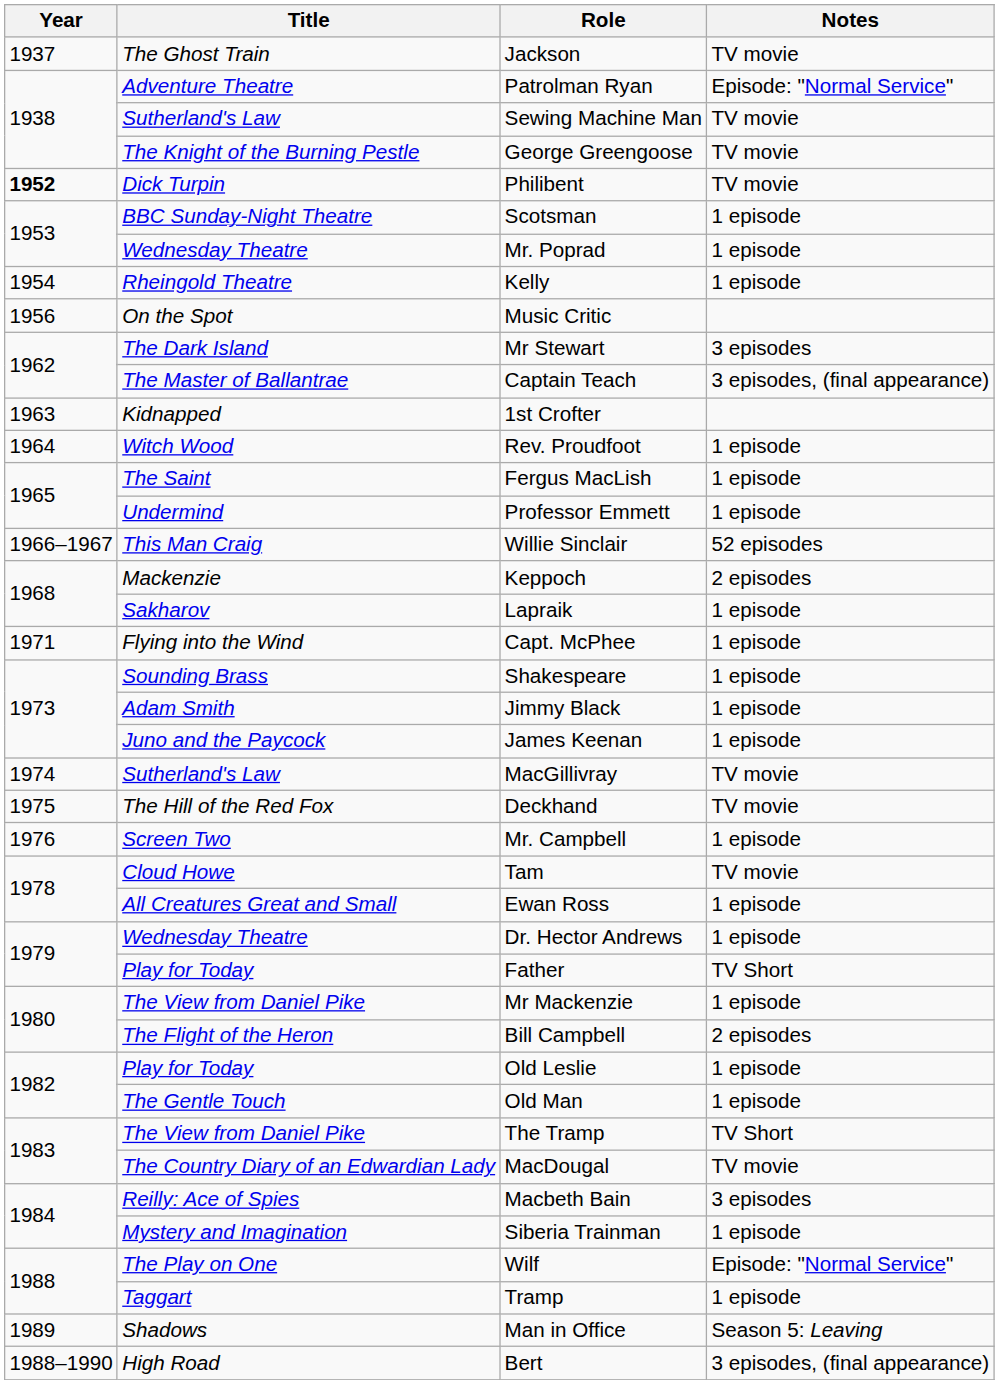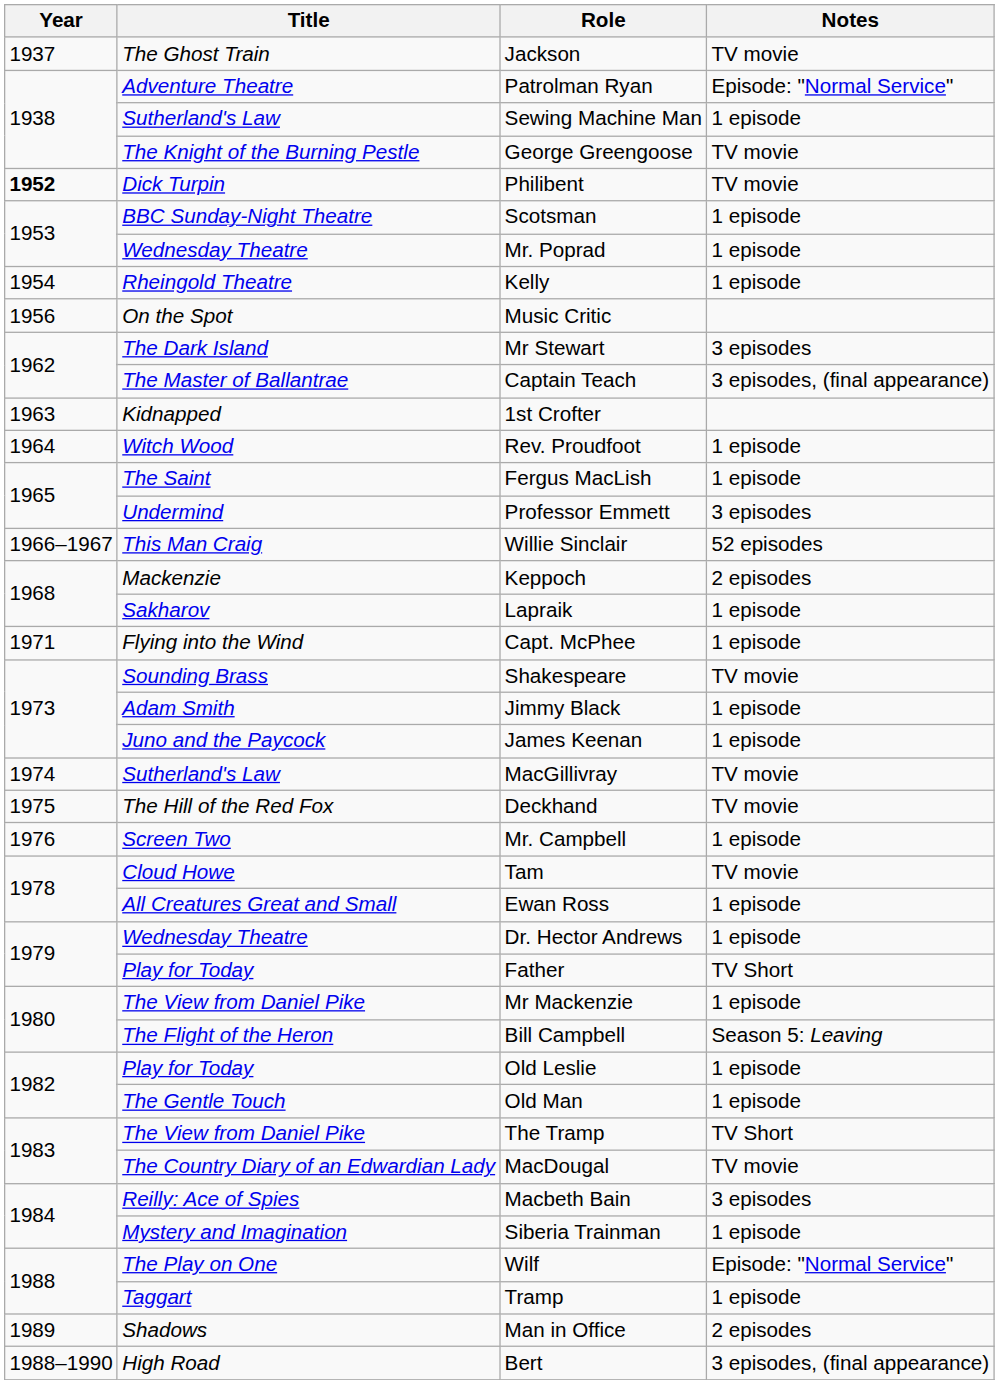 <table class="wikitable sortable">
 <tr>
 <th>Year</th>
 <th>Title</th>
 <th>Role</th>
 <th>Notes</th>
 </tr>
 <tr>
 <td>1937</td>
 <td><em>The Ghost Train</em></td>
 <td>Jackson</td>
 <td>TV movie</td>
 </tr>
 <tr>
 <td rowspan="3">1938</td>
 <td><em><a href='#'>Adventure Theatre</a></em></td>
 <td>Patrolman Ryan</td>
 <td>Episode: "<a href='#'>Normal Service</a>"</td>
 </tr>
 <tr>
 <td><em><a href='#'>Sutherland's Law</a></em></td>
 <td>Sewing Machine Man</td>
-<td>TV movie</td>
+<td>1 episode</td>
 </tr>
 <tr>
 <td><em><a href='#'>The Knight of the Burning Pestle</a></em></td>
 <td>George Greengoose</td>
 <td>TV movie</td>
 </tr>
 <tr>
 <td><strong>1952</strong></td>
 <td><em><a href='#'>Dick Turpin</a></em></td>
 <td>Philibent</td>
 <td>TV movie</td>
 </tr>
 <tr>
 <td rowspan="2">1953</td>
 <td><em><a href='#'>BBC Sunday-Night Theatre</a></em></td>
 <td>Scotsman</td>
 <td>1 episode</td>
 </tr>
 <tr>
 <td><em><a href='#'>Wednesday Theatre</a></em></td>
 <td>Mr. Poprad</td>
 <td>1 episode</td>
 </tr>
 <tr>
 <td>1954</td>
 <td><em><a href='#'>Rheingold Theatre</a></em></td>
 <td>Kelly</td>
 <td>1 episode</td>
 </tr>
 <tr>
 <td>1956</td>
 <td><em>On the Spot</em></td>
 <td>Music Critic</td>
 <td></td>
 </tr>
 <tr>
 <td rowspan="2">1962</td>
 <td><em><a href='#'>The Dark Island</a></em></td>
 <td>Mr Stewart</td>
 <td>3 episodes</td>
 </tr>
 <tr>
 <td><em><a href='#'>The Master of Ballantrae</a></em></td>
 <td>Captain Teach</td>
 <td>3 episodes, (final appearance)</td>
 </tr>
 <tr>
 <td>1963</td>
 <td><em>Kidnapped</em></td>
 <td>1st Crofter</td>
 <td></td>
 </tr>
 <tr>
 <td>1964</td>
 <td><em><a href='#'>Witch Wood</a></em></td>
 <td>Rev. Proudfoot</td>
 <td>1 episode</td>
 </tr>
 <tr>
 <td rowspan="2">1965</td>
 <td><em><a href='#'>The Saint</a></em></td>
 <td>Fergus MacLish</td>
 <td>1 episode</td>
 </tr>
 <tr>
 <td><em><a href='#'>Undermind</a></em></td>
 <td>Professor Emmett</td>
-<td>1 episode</td>
+<td>3 episodes</td>
 </tr>
 <tr>
 <td>1966–1967</td>
 <td><em><a href='#'>This Man Craig</a></em></td>
 <td>Willie Sinclair</td>
 <td>52 episodes</td>
 </tr>
 <tr>
 <td rowspan="2">1968</td>
 <td><em>Mackenzie</em></td>
 <td>Keppoch</td>
 <td>2 episodes</td>
 </tr>
 <tr>
 <td><em><a href='#'>Sakharov</a></em></td>
 <td>Lapraik</td>
 <td>1 episode</td>
 </tr>
 <tr>
 <td>1971</td>
 <td><em>Flying into the Wind</em></td>
 <td>Capt. McPhee</td>
 <td>1 episode</td>
 </tr>
 <tr>
 <td rowspan ="3">1973</td>
 <td><em><a href='#'>Sounding Brass</a></em></td>
 <td>Shakespeare</td>
-<td>1 episode</td>
+<td>TV movie</td>
 </tr>
 <tr>
 <td><em><a href='#'>Adam Smith</a></em></td>
 <td>Jimmy Black</td>
 <td>1 episode</td>
 </tr>
 <tr>
 <td><em><a href='#'>Juno and the Paycock</a></em></td>
 <td>James Keenan</td>
 <td>1 episode</td>
 </tr>
 <tr>
 <td>1974</td>
 <td><em><a href='#'>Sutherland's Law</a></em></td>
 <td>MacGillivray</td>
 <td>TV movie</td>
 </tr>
 <tr>
 <td>1975</td>
 <td><em>The Hill of the Red Fox</em></td>
 <td>Deckhand</td>
 <td>TV movie</td>
 </tr>
 <tr>
 <td>1976</td>
 <td><em><a href='#'>Screen Two</a></em></td>
 <td>Mr. Campbell</td>
 <td>1 episode</td>
 </tr>
 <tr>
 <td rowspan="2">1978</td>
 <td><em><a href='#'>Cloud Howe</a></em></td>
 <td>Tam</td>
 <td>TV movie</td>
 </tr>
 <tr>
 <td><em><a href='#'>All Creatures Great and Small</a></em></td>
 <td>Ewan Ross</td>
 <td>1 episode</td>
 </tr>
 <tr>
 <td rowspan="2">1979</td>
 <td><em><a href='#'>Wednesday Theatre</a></em></td>
 <td>Dr. Hector Andrews</td>
 <td>1 episode</td>
 </tr>
 <tr>
 <td><em><a href='#'>Play for Today</a></em></td>
 <td>Father</td>
 <td>TV Short</td>
 </tr>
 <tr>
 <td rowspan="2">1980</td>
 <td><em><a href='#'>The View from Daniel Pike</a></em></td>
 <td>Mr Mackenzie</td>
 <td>1 episode</td>
 </tr>
 <tr>
 <td><em><a href='#'>The Flight of the Heron</a></em></td>
 <td>Bill Campbell</td>
-<td>2 episodes</td>
+<td>Season 5: <em>Leaving</em></td>
 </tr>
 <tr>
 <td rowspan="2">1982</td>
 <td><em><a href='#'>Play for Today</a></em></td>
 <td>Old Leslie</td>
 <td>1 episode</td>
 </tr>
 <tr>
 <td><em><a href='#'>The Gentle Touch</a></em></td>
 <td>Old Man</td>
 <td>1 episode</td>
 </tr>
 <tr>
 <td rowspan="2">1983</td>
 <td><em><a href='#'>The View from Daniel Pike</a></em></td>
 <td>The Tramp</td>
 <td>TV Short</td>
 </tr>
 <tr>
 <td><em><a href='#'>The Country Diary of an Edwardian Lady</a></em></td>
 <td>MacDougal</td>
 <td>TV movie</td>
 </tr>
 <tr>
 <td rowspan="2">1984</td>
 <td><em><a href='#'>Reilly: Ace of Spies</a></em></td>
 <td>Macbeth Bain</td>
 <td>3 episodes</td>
 </tr>
 <tr>
 <td><em><a href='#'>Mystery and Imagination</a></em></td>
 <td>Siberia Trainman</td>
 <td>1 episode</td>
 </tr>
 <tr>
 <td rowspan="2">1988</td>
 <td><em><a href='#'>The Play on One</a></em></td>
 <td>Wilf</td>
 <td>Episode: "<a href='#'>Normal Service</a>"</td>
 </tr>
 <tr>
 <td><em><a href='#'>Taggart</a></em></td>
 <td>Tramp</td>
 <td>1 episode</td>
 </tr>
 <tr>
 <td>1989</td>
 <td><em>Shadows</em></td>
 <td>Man in Office</td>
-<td>Season 5: <em>Leaving</em></td>
+<td>2 episodes</td>
 </tr>
 <tr>
 <td>1988–1990</td>
 <td><em>High Road</em></td>
 <td>Bert</td>
 <td>3 episodes, (final appearance)</td>
 </tr>
 </table>
